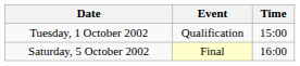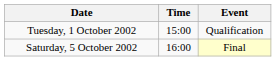 <table class = "wikitable" style="text-align:center;">
 <tr>
 <th width=220>Date</th>
+<th width=50>Time</th>
 <th width=100>Event</th>
-<th width=50>Time</th>
 </tr>
 <tr>
 <td>Tuesday, 1 October 2002</td>
+<td>15:00</td>
 <td>Qualification</td>
-<td>15:00</td>
 </tr>
 <tr>
 <td>Saturday, 5 October 2002</td>
+<td>16:00</td>
 <td bgcolor=ffffcc>Final</td>
-<td>16:00</td>
 </tr>
 </table>
